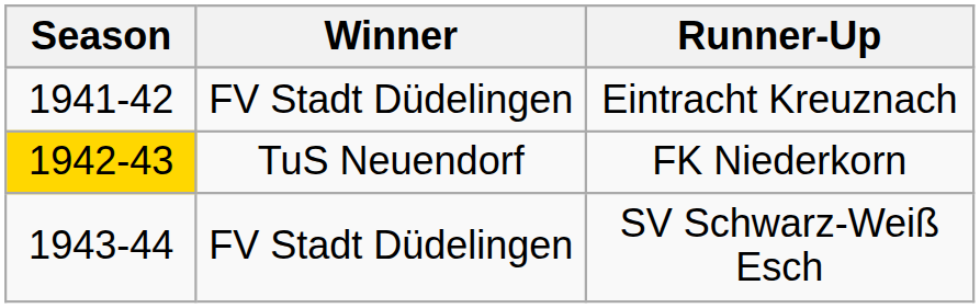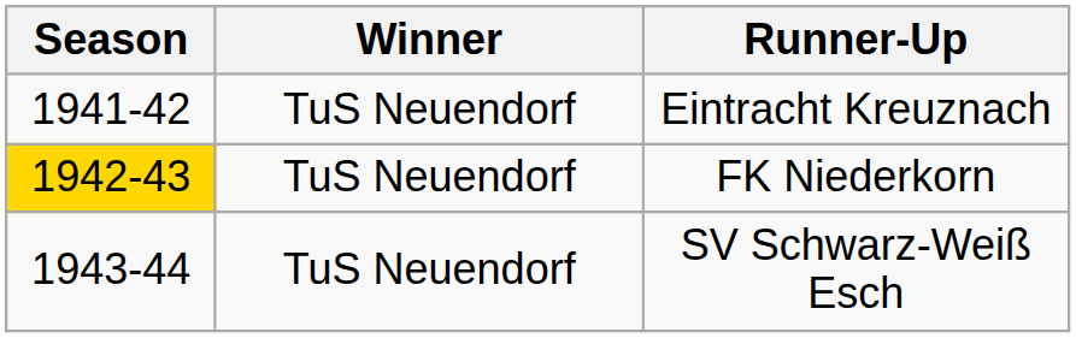 <table class="wikitable">
 <tr align="center" bgcolor="#dfdfdf">
 <th width="70">Season</th>
 <th width="150">Winner</th>
 <th width="150">Runner-Up</th>
 </tr>
 <tr align="center">
 <td>1941-42</td>
-<td>FV Stadt Düdelingen</td>
+<td>TuS Neuendorf</td>
 <td>Eintracht Kreuznach</td>
 </tr>
 <tr align="center">
 <td style="background: gold;">1942-43</td>
 <td>TuS Neuendorf</td>
 <td>FK Niederkorn</td>
 </tr>
 <tr align="center">
 <td>1943-44</td>
-<td>FV Stadt Düdelingen</td>
+<td>TuS Neuendorf</td>
 <td>SV Schwarz-Weiß Esch</td>
 </tr>
 </table>
